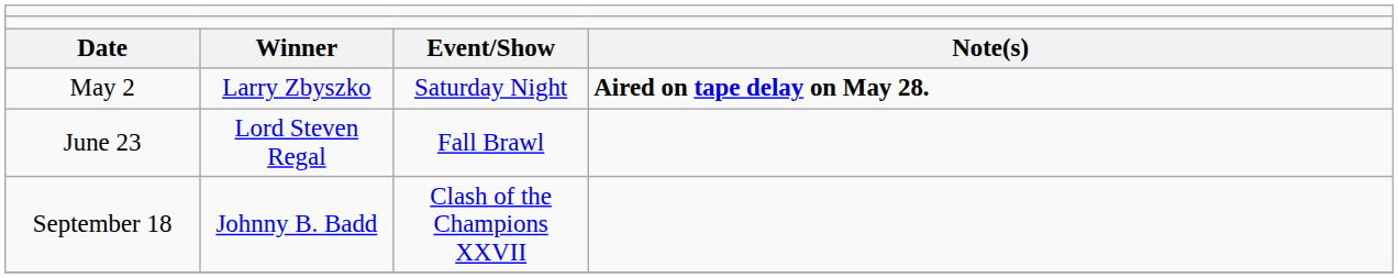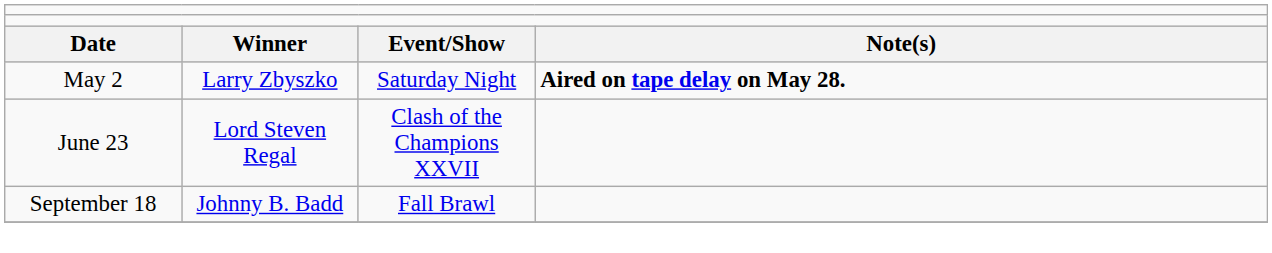 <table class="wikitable" style="text-align:center; width:100%;">
 <tr>
 <td colspan="5"></td>
 </tr>
 <tr>
 <td colspan="5"><strong></strong></td>
 </tr>
 <tr>
 <th width=14%>Date</th>
 <th width=14%>Winner</th>
 <th width=14%>Event/Show</th>
 <th width=58%>Note(s)</th>
 </tr>
 <tr>
 <td>May 2</td>
 <td><a href='#'>Larry Zbyszko</a></td>
 <td><a href='#'>Saturday Night</a></td>
 <td align=left><strong>Aired on <a href='#'>tape delay</a> on May 28.</strong></td>
 </tr>
 <tr>
 <td>June 23</td>
 <td><a href='#'>Lord Steven Regal</a></td>
-<td><a href='#'>Fall Brawl</a></td>
+<td><a href='#'>Clash of the Champions XXVII</a></td>
 <td align=left></td>
 </tr>
 <tr>
 <td>September 18</td>
 <td><a href='#'>Johnny B. Badd</a></td>
-<td><a href='#'>Clash of the Champions XXVII</a></td>
+<td><a href='#'>Fall Brawl</a></td>
 <td align=left></td>
 </tr>
 <tr>
 </tr>
 </table>
